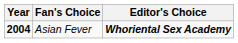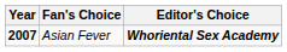 <table class="wikitable">
 <tr>
 <th>Year</th>
 <th>Fan's Choice</th>
 <th>Editor's Choice</th>
 </tr>
 <tr>
-<td><strong>2004</strong></td>
+<td><strong>2007</strong></td>
 <td><em>Asian Fever</em></td>
 <td><strong><em>Whoriental Sex Academy</em></strong></td>
 </tr>
 </table>
